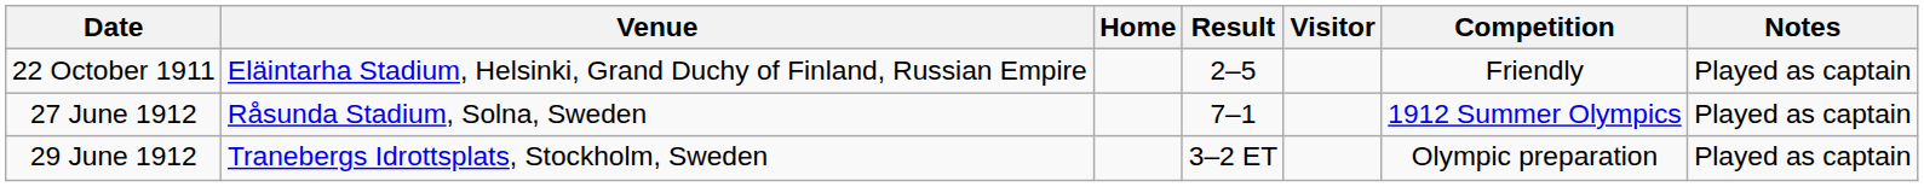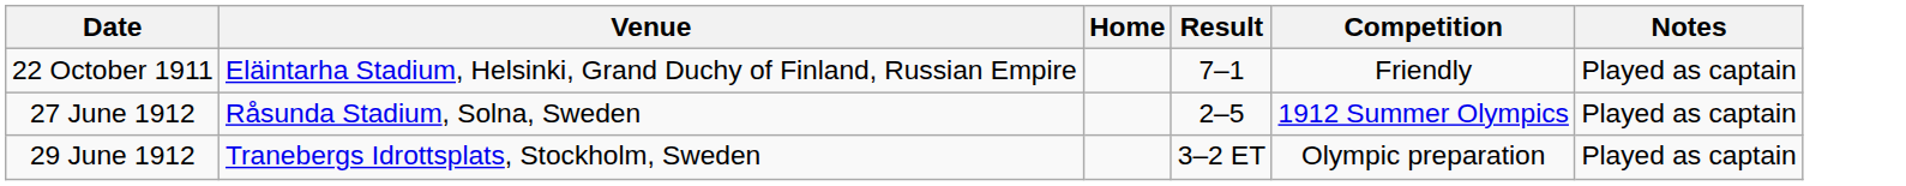 <table class=wikitable>
 <tr>
 <th>Date</th>
 <th>Venue</th>
 <th>Home</th>
 <th>Result</th>
-<th>Visitor</th>
 <th>Competition</th>
 <th>Notes</th>
 </tr>
 <tr align=center>
 <td>22 October 1911</td>
 <td align=left><a href='#'>Eläintarha Stadium</a>, Helsinki, Grand Duchy of Finland, Russian Empire</td>
 <td align=right></td>
-<td>2–5</td>
-<td align=left></td>
+<td>7–1</td>
 <td>Friendly</td>
 <td align=left>Played as captain</td>
 </tr>
 <tr align=center>
 <td>27 June 1912</td>
 <td align=left><a href='#'>Råsunda Stadium</a>, Solna, Sweden</td>
 <td align=right></td>
-<td>7–1</td>
-<td align=left></td>
+<td>2–5</td>
 <td><a href='#'>1912 Summer Olympics</a></td>
 <td align=left>Played as captain</td>
 </tr>
 <tr align=center>
 <td>29 June 1912</td>
 <td align=left><a href='#'>Tranebergs Idrottsplats</a>, Stockholm, Sweden</td>
 <td align=right></td>
 <td>3–2 ET</td>
-<td align=left></td>
 <td>Olympic preparation</td>
 <td align=left>Played as captain</td>
 </tr>
 </table>
